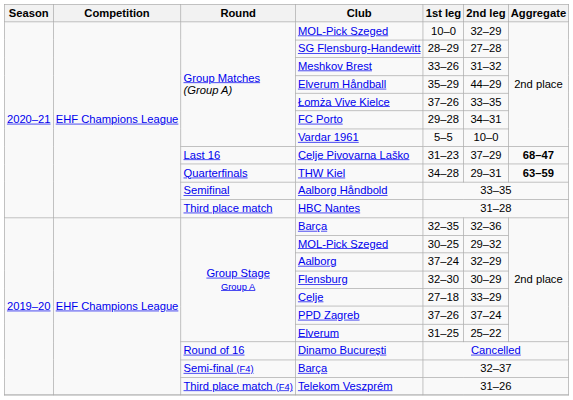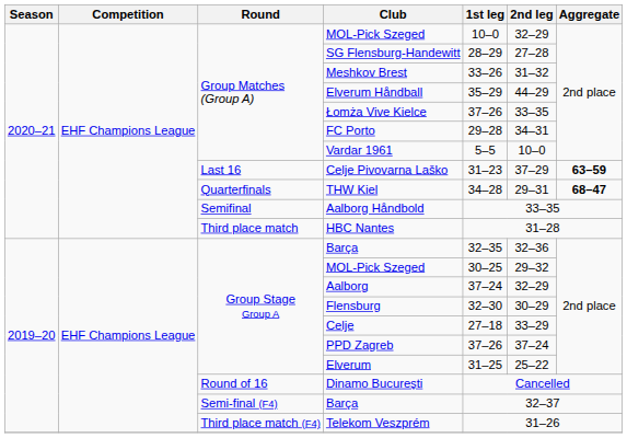 <table class="wikitable" style="text-align: left">
 <tr>
 <th>Season</th>
 <th>Competition</th>
 <th>Round</th>
 <th>Club</th>
 <th>1st leg</th>
 <th>2nd leg</th>
 <th>Aggregate</th>
 </tr>
 <tr>
 <td rowspan="11"><a href='#'>2020–21</a></td>
 <td rowspan="11"><a href='#'>EHF Champions League</a></td>
 <td rowspan="7"><a href='#'>Group Matches</a> <br><em>(Group A)</em><br></td>
 <td> <a href='#'>MOL-Pick Szeged</a></td>
 <td align="center">10–0</td>
 <td align="center">32–29</td>
 <td rowspan="7" align="center">2nd place</td>
 </tr>
 <tr>
 <td> <a href='#'>SG Flensburg-Handewitt</a></td>
 <td align="center">28–29</td>
 <td align="center">27–28</td>
 </tr>
 <tr>
 <td> <a href='#'>Meshkov Brest</a></td>
 <td align="center">33–26</td>
 <td align="center">31–32</td>
 </tr>
 <tr>
 <td> <a href='#'>Elverum Håndball</a></td>
 <td align="center">35–29</td>
 <td align="center">44–29</td>
 </tr>
 <tr>
 <td> <a href='#'>Łomża Vive Kielce</a></td>
 <td align="center">37–26</td>
 <td align="center">33–35</td>
 </tr>
 <tr>
 <td> <a href='#'>FC Porto</a></td>
 <td align="center">29–28</td>
 <td align="center">34–31</td>
 </tr>
 <tr>
 <td> <a href='#'>Vardar 1961</a></td>
 <td align="center">5–5</td>
 <td align="center">10–0</td>
 </tr>
 <tr>
 <td><a href='#'>Last 16</a></td>
 <td> <a href='#'>Celje Pivovarna Laško</a></td>
 <td align="center">31–23</td>
 <td align="center">37–29</td>
-<td align="center"><strong>68–47</strong></td>
+<td align="center"><strong>63–59</strong></td>
 </tr>
 <tr>
 <td><a href='#'>Quarterfinals</a></td>
 <td> <a href='#'>THW Kiel</a></td>
 <td align="center">34–28</td>
 <td align="center">29–31</td>
-<td align="center"><strong>63–59</strong></td>
+<td align="center"><strong>68–47</strong></td>
 </tr>
 <tr>
 <td><a href='#'>Semifinal</a></td>
 <td> <a href='#'>Aalborg Håndbold</a></td>
 <td colspan="3" align="center">33–35</td>
 </tr>
 <tr>
 <td><a href='#'>Third place match</a></td>
 <td> <a href='#'>HBC Nantes</a></td>
 <td colspan="3" align="center">31–28</td>
 </tr>
 <tr>
 <td rowspan="10"><a href='#'>2019–20</a></td>
 <td rowspan="10"><a href='#'>EHF Champions League</a></td>
 <td rowspan="7" style="text-align:center;"><a href='#'>Group Stage<br><small>Group A</small></a></td>
 <td> <a href='#'>Barça</a></td>
 <td align="center">32–35</td>
 <td align="center">32–36</td>
 <td rowspan="7" align="center">2nd place</td>
 </tr>
 <tr>
 <td> <a href='#'>MOL-Pick Szeged</a></td>
 <td align="center">30–25</td>
 <td align="center">29–32</td>
 </tr>
 <tr>
 <td> <a href='#'>Aalborg</a></td>
 <td align="center">37–24</td>
 <td align="center">32–29</td>
 </tr>
 <tr>
 <td> <a href='#'>Flensburg</a></td>
 <td align="center">32–30</td>
 <td align="center">30–29</td>
 </tr>
 <tr>
 <td> <a href='#'>Celje</a></td>
 <td align="center">27–18</td>
 <td align="center">33–29</td>
 </tr>
 <tr>
 <td> <a href='#'>PPD Zagreb</a></td>
 <td align="center">37–26</td>
 <td align="center">37–24</td>
 </tr>
 <tr>
 <td> <a href='#'>Elverum</a></td>
 <td align="center">31–25</td>
 <td align="center">25–22</td>
 </tr>
 <tr>
 <td><a href='#'>Round of 16</a></td>
 <td> <a href='#'>Dinamo București</a></td>
 <td colspan="3" align="center"><a href='#'>Cancelled</a></td>
 </tr>
 <tr>
 <td><a href='#'>Semi-final <small>(F4)</small></a></td>
 <td> <a href='#'>Barça</a></td>
 <td colspan="3" align="center">32–37</td>
 </tr>
 <tr>
 <td><a href='#'>Third place match <small>(F4)</small></a></td>
 <td> <a href='#'>Telekom Veszprém</a></td>
 <td colspan="3" align="center">31–26</td>
 </tr>
 <tr>
 </tr>
 </table>
